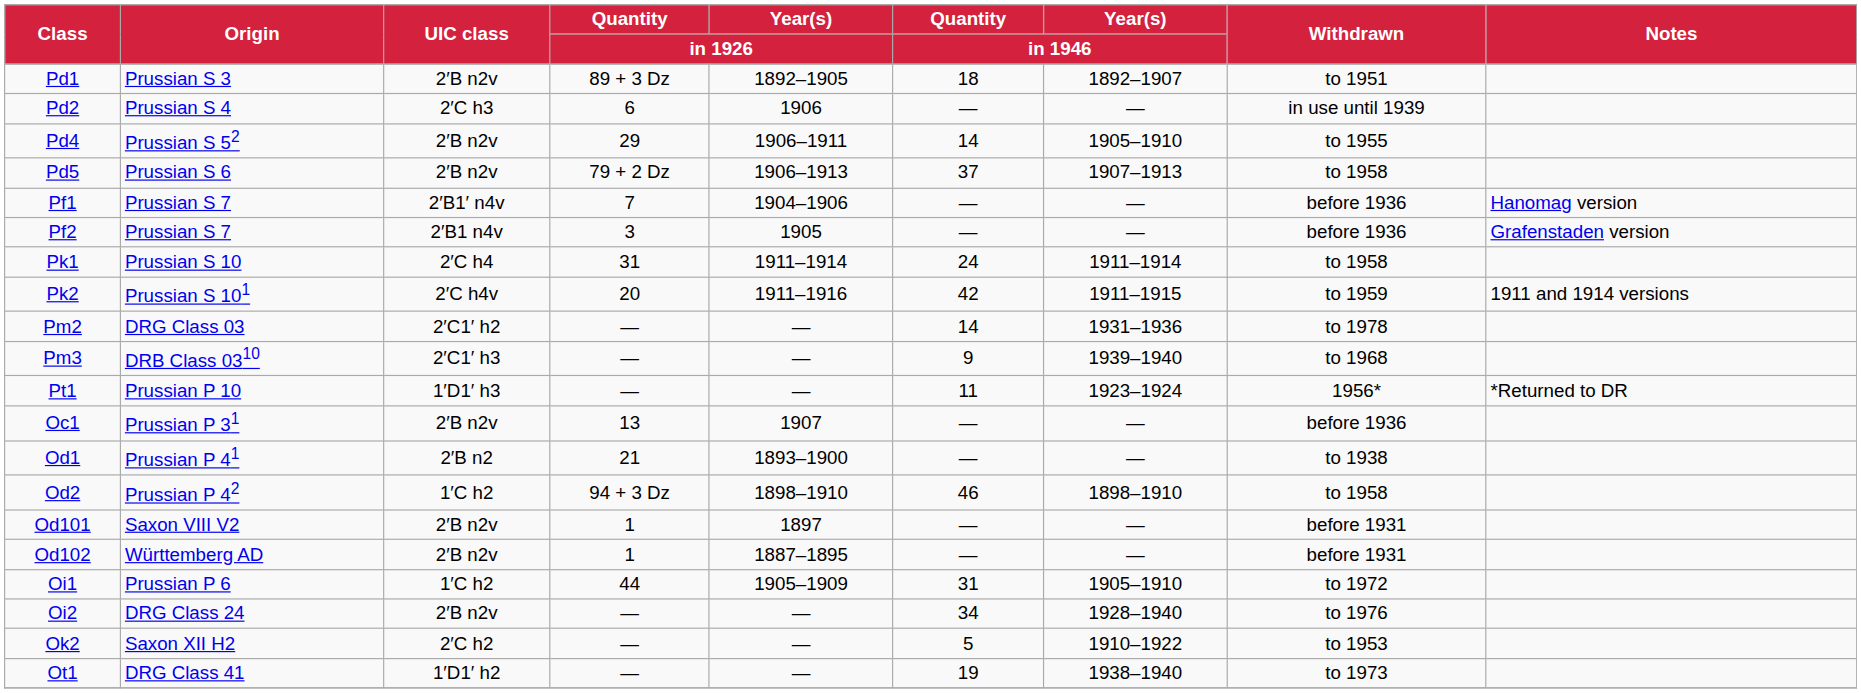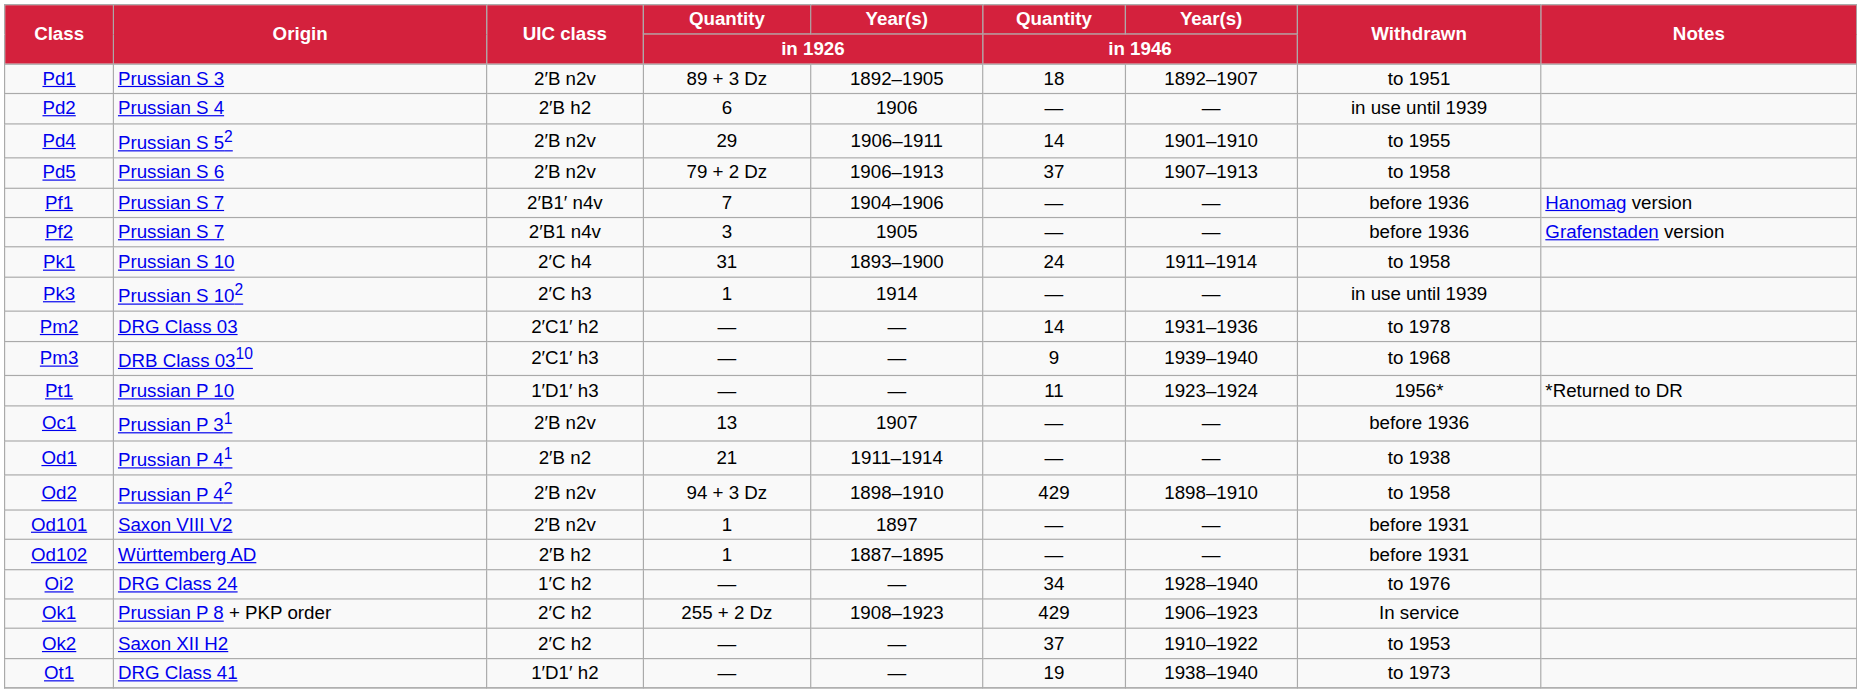 <table class="wikitable" width="100%" style=text-align:center>
 <tr>
 <th style="color:#ffffff; background:#D4213D" rowspan="2">Class</th>
 <th style="color:#ffffff; background:#D4213D" rowspan="2">Origin</th>
 <th style="color:#ffffff; background:#D4213D" rowspan="2">UIC class</th>
 <th style="color:#ffffff; background:#D4213D">Quantity</th>
 <th style="color:#ffffff; background:#D4213D">Year(s)</th>
 <th style="color:#ffffff; background:#D4213D">Quantity</th>
 <th style="color:#ffffff; background:#D4213D">Year(s)</th>
 <th style="color:#ffffff; background:#D4213D" rowspan="2">Withdrawn</th>
 <th style="color:#ffffff; background:#D4213D" rowspan="2">Notes</th>
 </tr>
 <tr>
 <th style="color:#ffffff; background:#D4213D" colspan="2">in 1926</th>
 <th style="color:#ffffff; background:#D4213D" colspan="2">in 1946</th>
 </tr>
 <tr>
 <td><a href='#'>Pd1</a></td>
 <td align=left><a href='#'>Prussian S 3</a></td>
 <td>2′B n2v</td>
 <td>89 + 3 Dz</td>
 <td>1892–1905</td>
 <td>18</td>
 <td>1892–1907</td>
 <td>to 1951</td>
 <td align=left></td>
 </tr>
 <tr>
 <td><a href='#'>Pd2</a></td>
 <td align=left><a href='#'>Prussian S 4</a></td>
-<td>2′C h3</td>
+<td>2′B h2</td>
 <td>6</td>
 <td>1906</td>
 <td>—</td>
 <td>—</td>
 <td>in use until 1939</td>
 <td align=left></td>
 </tr>
 <tr>
 <td><a href='#'>Pd4</a></td>
 <td align=left><a href='#'>Prussian S 5<sup>2</sup></a></td>
 <td>2′B n2v</td>
 <td>29</td>
 <td>1906–1911</td>
 <td>14</td>
-<td>1905–1910</td>
+<td>1901–1910</td>
 <td>to 1955</td>
 <td align=left></td>
 </tr>
 <tr>
 <td><a href='#'>Pd5</a></td>
 <td align=left><a href='#'>Prussian S 6</a></td>
 <td>2′B n2v</td>
 <td>79 + 2 Dz</td>
 <td>1906–1913</td>
 <td>37</td>
 <td>1907–1913</td>
 <td>to 1958</td>
 <td align=left></td>
 </tr>
 <tr>
 <td><a href='#'>Pf1</a></td>
 <td align=left><a href='#'>Prussian S 7</a></td>
 <td>2′B1′ n4v</td>
 <td>7</td>
 <td>1904–1906</td>
 <td>—</td>
 <td>—</td>
 <td>before 1936</td>
 <td align=left><a href='#'>Hanomag</a> version</td>
 </tr>
 <tr>
 <td><a href='#'>Pf2</a></td>
 <td align=left><a href='#'>Prussian S 7</a></td>
 <td>2′B1 n4v</td>
 <td>3</td>
 <td>1905</td>
 <td>—</td>
 <td>—</td>
 <td>before 1936</td>
 <td align=left><a href='#'>Grafenstaden</a> version</td>
 </tr>
 <tr>
 <td><a href='#'>Pk1</a></td>
 <td align=left><a href='#'>Prussian S 10</a></td>
 <td>2′C h4</td>
 <td>31</td>
-<td>1911–1914</td>
+<td>1893–1900</td>
 <td>24</td>
 <td>1911–1914</td>
 <td>to 1958</td>
 <td align=left></td>
 </tr>
 <tr>
-<td><a href='#'>Pk2</a></td>
-<td align=left><a href='#'>Prussian S 10<sup>1</sup></a></td>
-<td>2′C h4v</td>
-<td>20</td>
-<td>1911–1916</td>
-<td>42</td>
-<td>1911–1915</td>
-<td>to 1959</td>
-<td align=left>1911 and 1914 versions</td>
+<td><a href='#'>Pk3</a></td>
+<td align=left><a href='#'>Prussian S 10<sup>2</sup></a></td>
+<td>2′C h3</td>
+<td>1</td>
+<td>1914</td>
+<td>—</td>
+<td>—</td>
+<td>in use until 1939</td>
+<td align=left></td>
 </tr>
 <tr>
 <td><a href='#'>Pm2</a></td>
 <td align=left><a href='#'>DRG Class 03</a></td>
 <td>2′C1′ h2</td>
 <td>—</td>
 <td>—</td>
 <td>14</td>
 <td>1931–1936</td>
 <td>to 1978</td>
 <td align=left></td>
 </tr>
 <tr>
 <td><a href='#'>Pm3</a></td>
 <td align=left><a href='#'>DRB Class 03<sup>10</sup></a></td>
 <td>2′C1′ h3</td>
 <td>—</td>
 <td>—</td>
 <td>9</td>
 <td>1939–1940</td>
 <td>to 1968</td>
 <td align=left></td>
 </tr>
 <tr>
 <td><a href='#'>Pt1</a></td>
 <td align=left><a href='#'>Prussian P 10</a></td>
 <td>1′D1′ h3</td>
 <td>—</td>
 <td>—</td>
 <td>11</td>
 <td>1923–1924</td>
 <td>1956*</td>
 <td align=left>*Returned to DR</td>
 </tr>
 <tr>
 <td><a href='#'>Oc1</a></td>
 <td align=left><a href='#'>Prussian P 3<sup>1</sup></a></td>
 <td>2′B n2v</td>
 <td>13</td>
 <td>1907</td>
 <td>—</td>
 <td>—</td>
 <td>before 1936</td>
 <td align=left></td>
 </tr>
 <tr>
 <td><a href='#'>Od1</a></td>
 <td align=left><a href='#'>Prussian P 4<sup>1</sup></a></td>
 <td>2′B n2</td>
 <td>21</td>
-<td>1893–1900</td>
+<td>1911–1914</td>
 <td>—</td>
 <td>—</td>
 <td>to 1938</td>
 <td align=left></td>
 </tr>
 <tr>
 <td><a href='#'>Od2</a></td>
 <td align=left><a href='#'>Prussian P 4<sup>2</sup></a></td>
-<td>1′C h2</td>
+<td>2′B n2v</td>
 <td>94 + 3 Dz</td>
 <td>1898–1910</td>
-<td>46</td>
+<td>429</td>
 <td>1898–1910</td>
 <td>to 1958</td>
 <td align=left></td>
 </tr>
 <tr>
 <td><a href='#'>Od101</a></td>
 <td align=left><a href='#'>Saxon VIII V2</a></td>
 <td>2′B n2v</td>
 <td>1</td>
 <td>1897</td>
 <td>—</td>
 <td>—</td>
 <td>before 1931</td>
 <td align=left></td>
 </tr>
 <tr>
 <td><a href='#'>Od102</a></td>
 <td align=left><a href='#'>Württemberg AD</a></td>
-<td>2′B n2v</td>
+<td>2′B h2</td>
 <td>1</td>
 <td>1887–1895</td>
 <td>—</td>
 <td>—</td>
 <td>before 1931</td>
 <td align=left></td>
 </tr>
 <tr>
-<td><a href='#'>Oi1</a></td>
-<td align=left><a href='#'>Prussian P 6</a></td>
-<td>1′C h2</td>
-<td>44</td>
-<td>1905–1909</td>
-<td>31</td>
-<td>1905–1910</td>
-<td>to 1972</td>
-<td align=left></td>
-</tr>
-<tr>
 <td><a href='#'>Oi2</a></td>
 <td align=left><a href='#'>DRG Class 24</a></td>
-<td>2′B n2v</td>
+<td>1′C h2</td>
 <td>—</td>
 <td>—</td>
 <td>34</td>
 <td>1928–1940</td>
 <td>to 1976</td>
 <td align=left></td>
 </tr>
 <tr>
+<td><a href='#'>Ok1</a></td>
+<td align=left><a href='#'>Prussian P 8</a> + PKP order</td>
+<td>2′C h2</td>
+<td>255 + 2 Dz</td>
+<td>1908–1923</td>
+<td>429</td>
+<td>1906–1923</td>
+<td>In service</td>
+<td align=left></td>
+</tr>
+<tr>
 <td><a href='#'>Ok2</a></td>
 <td align=left><a href='#'>Saxon XII H2</a></td>
 <td>2′C h2</td>
 <td>—</td>
 <td>—</td>
-<td>5</td>
+<td>37</td>
 <td>1910–1922</td>
 <td>to 1953</td>
 <td align=left></td>
 </tr>
 <tr>
 <td><a href='#'>Ot1</a></td>
 <td align=left><a href='#'>DRG Class 41</a></td>
 <td>1′D1′ h2</td>
 <td>—</td>
 <td>—</td>
 <td>19</td>
 <td>1938–1940</td>
 <td>to 1973</td>
 <td align=left></td>
 </tr>
 <tr>
 </tr>
 </table>
